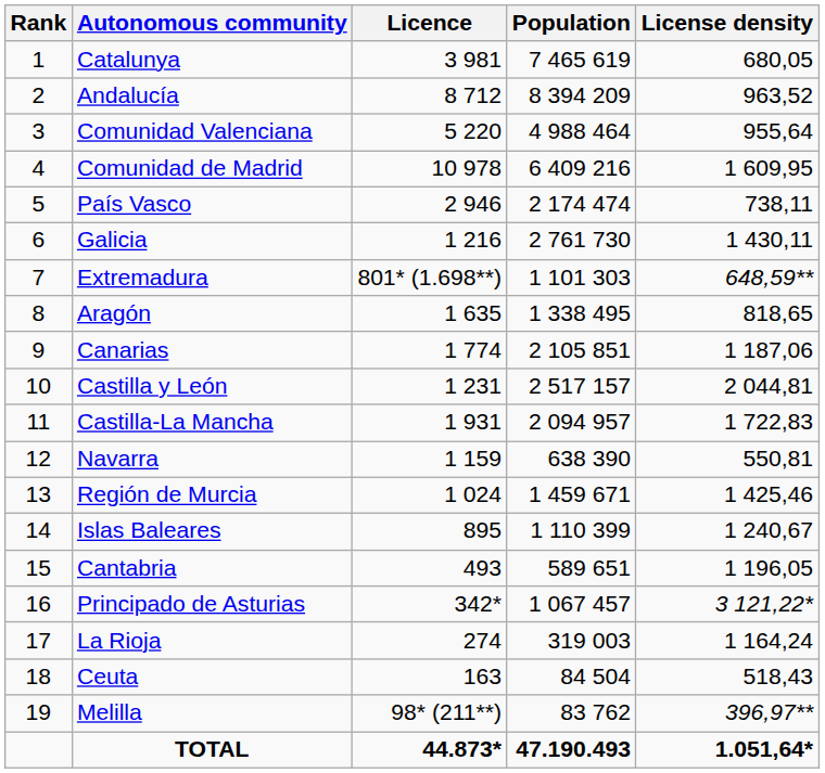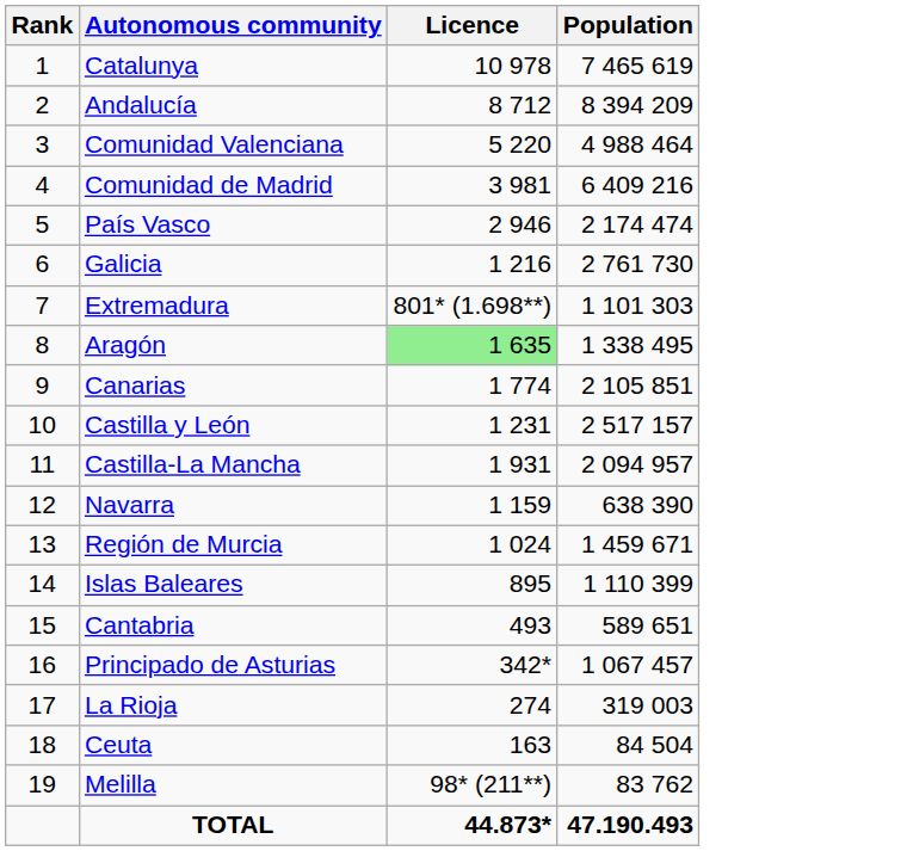 <table class="sortable wikitable">
 <tr>
 <th align="center"><strong>Rank</strong></th>
 <th align="center"><strong><a href='#'>Autonomous community</a></strong></th>
 <th align="center"><strong>Licence</strong></th>
 <th align="center"><strong>Population</strong></th>
-<th align="center"><strong>License density</strong></th>
 </tr>
 <tr>
 <td align="center">1</td>
 <td> <a href='#'>Catalunya</a></td>
-<td align="right">3 981</td>
+<td align="right">10 978</td>
 <td align="right">7 465 619</td>
-<td align="right">680,05</td>
 </tr>
 <tr>
 <td align="center">2</td>
 <td> <a href='#'>Andalucía</a></td>
 <td align="right">8 712</td>
 <td align="right">8 394 209</td>
-<td align="right">963,52</td>
 </tr>
 <tr>
 <td align="center">3</td>
 <td> <a href='#'>Comunidad Valenciana</a></td>
 <td align="right">5 220</td>
 <td align="right">4 988 464</td>
-<td align="right">955,64</td>
 </tr>
 <tr>
 <td align="center">4</td>
 <td> <a href='#'>Comunidad de Madrid</a></td>
-<td align="right">10 978</td>
+<td align="right">3 981</td>
 <td align="right">6 409 216</td>
-<td align="right">1 609,95</td>
 </tr>
 <tr>
 <td align="center">5</td>
 <td> <a href='#'>País Vasco</a></td>
 <td align="right">2 946</td>
 <td align="right">2 174 474</td>
-<td align="right">738,11</td>
 </tr>
 <tr>
 <td align="center">6</td>
 <td> <a href='#'>Galicia</a></td>
 <td align="right">1 216</td>
 <td align="right">2 761 730</td>
-<td align="right">1 430,11</td>
 </tr>
 <tr>
 <td align="center">7</td>
 <td> <a href='#'>Extremadura</a></td>
 <td align="right">801* (1.698**)</td>
 <td align="right">1 101 303</td>
-<td align="right"><em>648,59**</em></td>
 </tr>
 <tr>
 <td align="center">8</td>
 <td> <a href='#'>Aragón</a></td>
-<td align="right">1 635</td>
+<td align="right" style="background: lightgreen;">1 635</td>
 <td align="right">1 338 495</td>
-<td align="right">818,65</td>
 </tr>
 <tr>
 <td align="center">9</td>
 <td> <a href='#'>Canarias</a></td>
 <td align="right">1 774</td>
 <td align="right">2 105 851</td>
-<td align="right">1 187,06</td>
 </tr>
 <tr>
 <td align="center">10</td>
 <td> <a href='#'>Castilla y León</a></td>
 <td align="right">1 231</td>
 <td align="right">2 517 157</td>
-<td align="right">2 044,81</td>
 </tr>
 <tr>
 <td align="center">11</td>
 <td> <a href='#'>Castilla-La Mancha</a></td>
 <td align="right">1 931</td>
 <td align="right">2 094 957</td>
-<td align="right">1 722,83</td>
 </tr>
 <tr>
 <td align="center">12</td>
 <td> <a href='#'>Navarra</a></td>
 <td align="right">1 159</td>
 <td align="right">638 390</td>
-<td align="right">550,81</td>
 </tr>
 <tr>
 <td align="center">13</td>
 <td> <a href='#'>Región de Murcia</a></td>
 <td align="right">1 024</td>
 <td align="right">1 459 671</td>
-<td align="right">1 425,46</td>
 </tr>
 <tr>
 <td align="center">14</td>
 <td> <a href='#'>Islas Baleares</a></td>
 <td align="right">895</td>
 <td align="right">1 110 399</td>
-<td align="right">1 240,67</td>
 </tr>
 <tr>
 <td align="center">15</td>
 <td> <a href='#'>Cantabria</a></td>
 <td align="right">493</td>
 <td align="right">589 651</td>
-<td align="right">1 196,05</td>
 </tr>
 <tr>
 <td align="center">16</td>
 <td> <a href='#'>Principado de Asturias</a></td>
 <td align="right">342*</td>
 <td align="right">1 067 457</td>
-<td align="right"><em>3 121,22*</em></td>
 </tr>
 <tr>
 <td align="center">17</td>
 <td> <a href='#'>La Rioja</a></td>
 <td align="right">274</td>
 <td align="right">319 003</td>
-<td align="right">1 164,24</td>
 </tr>
 <tr>
 <td align="center">18</td>
 <td> <a href='#'>Ceuta</a></td>
 <td align="right">163</td>
 <td align="right">84 504</td>
-<td align="right">518,43</td>
 </tr>
 <tr>
 <td align="center">19</td>
 <td> <a href='#'>Melilla</a></td>
 <td align="right">98* (211**)</td>
 <td align="right">83 762</td>
-<td align="right"><em>396,97**</em></td>
 </tr>
 <tr>
 <td></td>
 <td align="center"><strong>TOTAL</strong></td>
 <td align="right"><strong>44.873*</strong></td>
 <td align="right"><strong>47.190.493</strong></td>
-<td align="right"><strong>1.051,64*</strong></td>
 </tr>
 </table>
